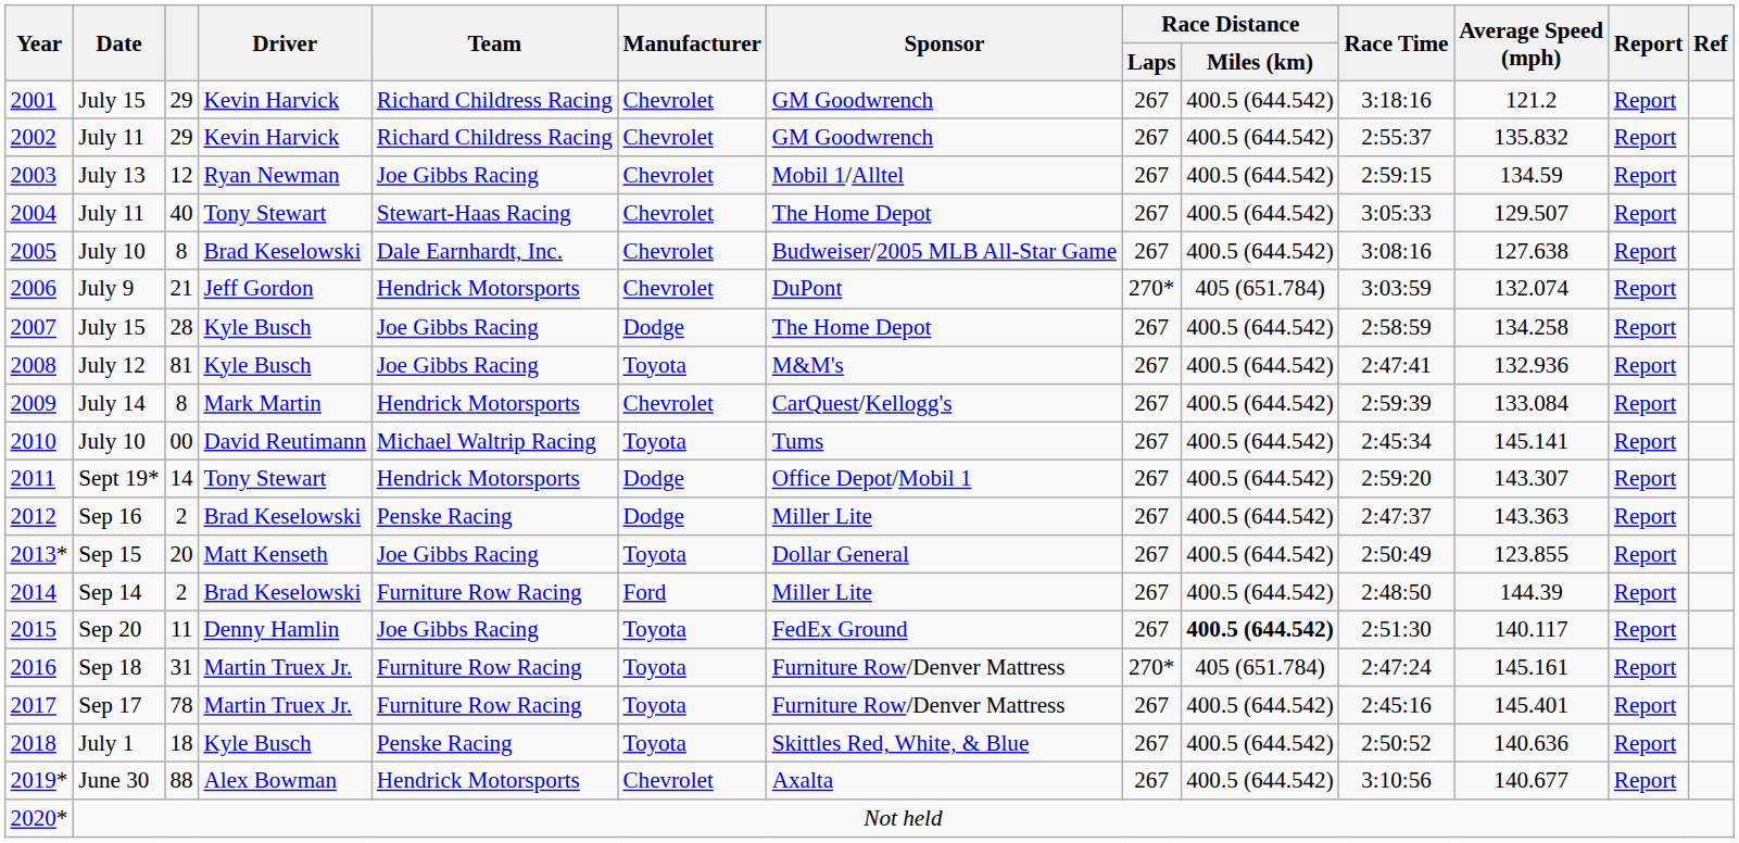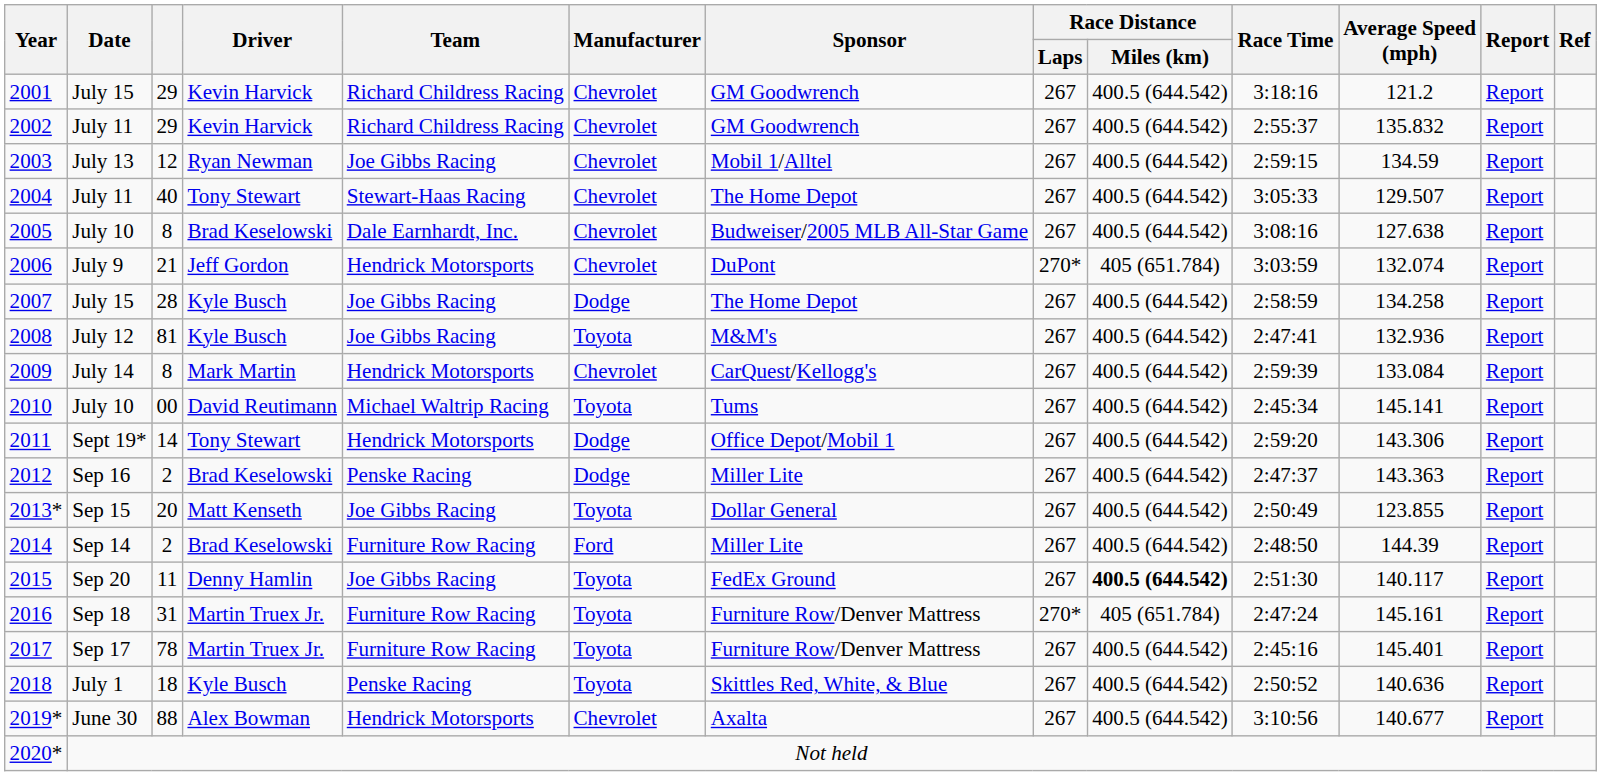 <table class="wikitable" style="font-size: 95%;">
 <tr>
 <th rowspan="2">Year</th>
 <th rowspan="2">Date</th>
 <th rowspan="2"></th>
 <th rowspan="2">Driver</th>
 <th rowspan="2">Team</th>
 <th rowspan="2">Manufacturer</th>
 <th rowspan="2">Sponsor</th>
 <th colspan="2">Race Distance</th>
 <th rowspan="2">Race Time</th>
 <th rowspan="2">Average Speed<br>(mph)</th>
 <th rowspan="2">Report</th>
 <th rowspan="2">Ref</th>
 </tr>
 <tr>
 <th>Laps</th>
 <th>Miles (km)</th>
 </tr>
 <tr>
 <td><a href='#'>2001</a></td>
 <td>July 15</td>
 <td align="center">29</td>
 <td><a href='#'>Kevin Harvick</a></td>
 <td><a href='#'>Richard Childress Racing</a></td>
 <td><a href='#'>Chevrolet</a></td>
 <td><a href='#'>GM Goodwrench</a></td>
 <td align="center">267</td>
 <td align="center">400.5 (644.542)</td>
 <td align="center">3:18:16</td>
 <td align="center">121.2</td>
 <td><a href='#'>Report</a></td>
 <td align="center"></td>
 </tr>
 <tr>
 <td><a href='#'>2002</a></td>
 <td>July 11</td>
 <td align="center">29</td>
 <td><a href='#'>Kevin Harvick</a></td>
 <td><a href='#'>Richard Childress Racing</a></td>
 <td><a href='#'>Chevrolet</a></td>
 <td><a href='#'>GM Goodwrench</a></td>
 <td align="center">267</td>
 <td align="center">400.5 (644.542)</td>
 <td align="center">2:55:37</td>
 <td align="center">135.832</td>
 <td><a href='#'>Report</a></td>
 <td align="center"></td>
 </tr>
 <tr>
 <td><a href='#'>2003</a></td>
 <td>July 13</td>
 <td align="center">12</td>
 <td><a href='#'>Ryan Newman</a></td>
 <td><a href='#'>Joe Gibbs Racing</a></td>
 <td><a href='#'>Chevrolet</a></td>
 <td><a href='#'>Mobil 1</a>/<a href='#'>Alltel</a></td>
 <td align="center">267</td>
 <td align="center">400.5 (644.542)</td>
 <td align="center">2:59:15</td>
 <td align="center">134.59</td>
 <td><a href='#'>Report</a></td>
 <td align="center"></td>
 </tr>
 <tr>
 <td><a href='#'>2004</a></td>
 <td>July 11</td>
 <td align="center">40</td>
 <td><a href='#'>Tony Stewart</a></td>
 <td><a href='#'>Stewart-Haas Racing</a></td>
 <td><a href='#'>Chevrolet</a></td>
 <td><a href='#'>The Home Depot</a></td>
 <td align="center">267</td>
 <td align="center">400.5 (644.542)</td>
 <td align="center">3:05:33</td>
 <td align="center">129.507</td>
 <td><a href='#'>Report</a></td>
 <td align="center"></td>
 </tr>
 <tr>
 <td><a href='#'>2005</a></td>
 <td>July 10</td>
 <td align="center">8</td>
 <td><a href='#'>Brad Keselowski</a></td>
 <td><a href='#'>Dale Earnhardt, Inc.</a></td>
 <td><a href='#'>Chevrolet</a></td>
 <td><a href='#'>Budweiser</a>/<a href='#'>2005 MLB All-Star Game</a></td>
 <td align="center">267</td>
 <td align="center">400.5 (644.542)</td>
 <td align="center">3:08:16</td>
 <td align="center">127.638</td>
 <td><a href='#'>Report</a></td>
 <td align="center"></td>
 </tr>
 <tr>
 <td><a href='#'>2006</a></td>
 <td>July 9</td>
 <td align="center">21</td>
 <td><a href='#'>Jeff Gordon</a></td>
 <td><a href='#'>Hendrick Motorsports</a></td>
 <td><a href='#'>Chevrolet</a></td>
 <td><a href='#'>DuPont</a></td>
 <td align="center">270*</td>
 <td align="center">405 (651.784)</td>
 <td align="center">3:03:59</td>
 <td align="center">132.074</td>
 <td><a href='#'>Report</a></td>
 <td align="center"></td>
 </tr>
 <tr>
 <td><a href='#'>2007</a></td>
 <td>July 15</td>
 <td align="center">28</td>
 <td><a href='#'>Kyle Busch</a></td>
 <td><a href='#'>Joe Gibbs Racing</a></td>
 <td><a href='#'>Dodge</a></td>
 <td><a href='#'>The Home Depot</a></td>
 <td align="center">267</td>
 <td align="center">400.5 (644.542)</td>
 <td align="center">2:58:59</td>
 <td align="center">134.258</td>
 <td><a href='#'>Report</a></td>
 <td align="center"></td>
 </tr>
 <tr>
 <td><a href='#'>2008</a></td>
 <td>July 12</td>
 <td align="center">81</td>
 <td><a href='#'>Kyle Busch</a></td>
 <td><a href='#'>Joe Gibbs Racing</a></td>
 <td><a href='#'>Toyota</a></td>
 <td><a href='#'>M&M's</a></td>
 <td align="center">267</td>
 <td align="center">400.5 (644.542)</td>
 <td align="center">2:47:41</td>
 <td align="center">132.936</td>
 <td><a href='#'>Report</a></td>
 <td align="center"></td>
 </tr>
 <tr>
 <td><a href='#'>2009</a></td>
 <td>July 14</td>
 <td align="center">8</td>
 <td><a href='#'>Mark Martin</a></td>
 <td><a href='#'>Hendrick Motorsports</a></td>
 <td><a href='#'>Chevrolet</a></td>
 <td><a href='#'>CarQuest</a>/<a href='#'>Kellogg's</a></td>
 <td align="center">267</td>
 <td align="center">400.5 (644.542)</td>
 <td align="center">2:59:39</td>
 <td align="center">133.084</td>
 <td><a href='#'>Report</a></td>
 <td align="center"></td>
 </tr>
 <tr>
 <td><a href='#'>2010</a></td>
 <td>July 10</td>
 <td align="center">00</td>
 <td><a href='#'>David Reutimann</a></td>
 <td><a href='#'>Michael Waltrip Racing</a></td>
 <td><a href='#'>Toyota</a></td>
 <td><a href='#'>Tums</a></td>
 <td align="center">267</td>
 <td align="center">400.5 (644.542)</td>
 <td align="center">2:45:34</td>
 <td align="center">145.141</td>
 <td><a href='#'>Report</a></td>
 <td align="center"></td>
 </tr>
 <tr>
 <td><a href='#'>2011</a></td>
 <td>Sept 19*</td>
 <td align="center">14</td>
 <td><a href='#'>Tony Stewart</a></td>
 <td><a href='#'>Hendrick Motorsports</a></td>
 <td><a href='#'>Dodge</a></td>
 <td><a href='#'>Office Depot</a>/<a href='#'>Mobil 1</a></td>
 <td align="center">267</td>
 <td align="center">400.5 (644.542)</td>
 <td align="center">2:59:20</td>
-<td align="center">143.307</td>
+<td align="center">143.306</td>
 <td><a href='#'>Report</a></td>
 <td align="center"></td>
 </tr>
 <tr>
 <td><a href='#'>2012</a></td>
 <td>Sep 16</td>
 <td align="center">2</td>
 <td><a href='#'>Brad Keselowski</a></td>
 <td><a href='#'>Penske Racing</a></td>
 <td><a href='#'>Dodge</a></td>
 <td><a href='#'>Miller Lite</a></td>
 <td align="center">267</td>
 <td align="center">400.5 (644.542)</td>
 <td align="center">2:47:37</td>
 <td align="center">143.363</td>
 <td><a href='#'>Report</a></td>
 <td align="center"></td>
 </tr>
 <tr>
 <td><a href='#'>2013</a>*</td>
 <td>Sep 15</td>
 <td align="center">20</td>
 <td><a href='#'>Matt Kenseth</a></td>
 <td><a href='#'>Joe Gibbs Racing</a></td>
 <td><a href='#'>Toyota</a></td>
 <td><a href='#'>Dollar General</a></td>
 <td align="center">267</td>
 <td align="center">400.5 (644.542)</td>
 <td align="center">2:50:49</td>
 <td align="center">123.855</td>
 <td><a href='#'>Report</a></td>
 <td align="center"></td>
 </tr>
 <tr>
 <td><a href='#'>2014</a></td>
 <td>Sep 14</td>
 <td align="center">2</td>
 <td><a href='#'>Brad Keselowski</a></td>
 <td><a href='#'>Furniture Row Racing</a></td>
 <td><a href='#'>Ford</a></td>
 <td><a href='#'>Miller Lite</a></td>
 <td align="center">267</td>
 <td align="center">400.5 (644.542)</td>
 <td align="center">2:48:50</td>
 <td align="center">144.39</td>
 <td><a href='#'>Report</a></td>
 <td align="center"></td>
 </tr>
 <tr>
 <td><a href='#'>2015</a></td>
 <td>Sep 20</td>
 <td align="center">11</td>
 <td><a href='#'>Denny Hamlin</a></td>
 <td><a href='#'>Joe Gibbs Racing</a></td>
 <td><a href='#'>Toyota</a></td>
 <td><a href='#'>FedEx Ground</a></td>
 <td align="center">267</td>
 <td align="center"><strong>400.5 (644.542)</strong></td>
 <td align="center">2:51:30</td>
 <td align="center">140.117</td>
 <td><a href='#'>Report</a></td>
 <td align="center"></td>
 </tr>
 <tr>
 <td><a href='#'>2016</a></td>
 <td>Sep 18</td>
 <td align="center">31</td>
 <td><a href='#'>Martin Truex Jr.</a></td>
 <td><a href='#'>Furniture Row Racing</a></td>
 <td><a href='#'>Toyota</a></td>
 <td><a href='#'>Furniture Row</a>/Denver Mattress</td>
 <td align="center">270*</td>
 <td align="center">405 (651.784)</td>
 <td align="center">2:47:24</td>
 <td align="center">145.161</td>
 <td><a href='#'>Report</a></td>
 <td align="center"></td>
 </tr>
 <tr>
 <td><a href='#'>2017</a></td>
 <td>Sep 17</td>
 <td align="center">78</td>
 <td><a href='#'>Martin Truex Jr.</a></td>
 <td><a href='#'>Furniture Row Racing</a></td>
 <td><a href='#'>Toyota</a></td>
 <td><a href='#'>Furniture Row</a>/Denver Mattress</td>
 <td align="center">267</td>
 <td align="center">400.5 (644.542)</td>
 <td align="center">2:45:16</td>
 <td align="center">145.401</td>
 <td><a href='#'>Report</a></td>
 <td align="center"></td>
 </tr>
 <tr>
 <td><a href='#'>2018</a></td>
 <td>July 1</td>
 <td align="center">18</td>
 <td><a href='#'>Kyle Busch</a></td>
 <td><a href='#'>Penske Racing</a></td>
 <td><a href='#'>Toyota</a></td>
 <td><a href='#'>Skittles Red, White, & Blue</a></td>
 <td align="center">267</td>
 <td align="center">400.5 (644.542)</td>
 <td align="center">2:50:52</td>
 <td align="center">140.636</td>
 <td><a href='#'>Report</a></td>
 <td align="center"></td>
 </tr>
 <tr>
 <td><a href='#'>2019</a>*</td>
 <td>June 30</td>
 <td align="center">88</td>
 <td><a href='#'>Alex Bowman</a></td>
 <td><a href='#'>Hendrick Motorsports</a></td>
 <td><a href='#'>Chevrolet</a></td>
 <td><a href='#'>Axalta</a></td>
 <td align="center">267</td>
 <td align="center">400.5 (644.542)</td>
 <td align="center">3:10:56</td>
 <td align="center">140.677</td>
 <td><a href='#'>Report</a></td>
 <td align="center"></td>
 </tr>
 <tr>
 <td><a href='#'>2020</a>*</td>
 <td colspan=12 align=center><em>Not held</em></td>
 </tr>
 </table>
